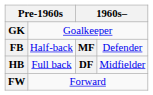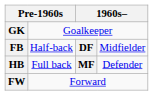 <table class="wikitable plainrowheaders" style="text-align:center;margin-left:1em;float:right">
 <tr>
 <th colspan="2" scope="col">Pre-1960s</th>
 <th colspan="2" scope="col">1960s–</th>
 </tr>
 <tr>
 <th>GK</th>
 <td colspan="3"><a href='#'>Goalkeeper</a></td>
 </tr>
 <tr>
 <th>FB</th>
 <td><a href='#'>Half-back</a></td>
-<th>MF</th>
-<td><a href='#'>Defender</a></td>
+<th>DF</th>
+<td><a href='#'>Midfielder</a></td>
 </tr>
 <tr>
 <th>HB</th>
 <td><a href='#'>Full back</a></td>
-<th>DF</th>
-<td><a href='#'>Midfielder</a></td>
+<th>MF</th>
+<td><a href='#'>Defender</a></td>
 </tr>
 <tr>
 <th>FW</th>
 <td colspan="3"><a href='#'>Forward</a></td>
 </tr>
 </table>
